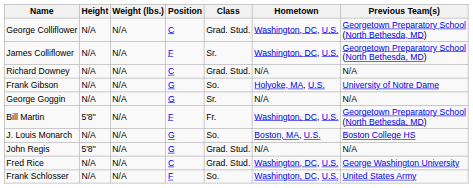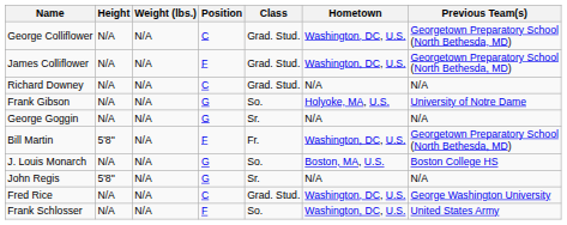 <table class="wikitable" style="font-size: 90%">
 <tr>
 <th>Name</th>
 <th>Height</th>
 <th>Weight (lbs.)</th>
 <th>Position</th>
 <th>Class</th>
 <th>Hometown</th>
 <th>Previous Team(s)</th>
 </tr>
 <tr>
 <td>George Colliflower</td>
 <td>N/A</td>
 <td>N/A</td>
 <td><a href='#'>C</a></td>
 <td>Grad. Stud.</td>
 <td><a href='#'>Washington, DC</a>, <a href='#'>U.S.</a></td>
 <td><a href='#'>Georgetown Preparatory School</a><br>(<a href='#'>North Bethesda, MD</a>)</td>
 </tr>
 <tr>
 <td>James Colliflower</td>
 <td>N/A</td>
 <td>N/A</td>
 <td><a href='#'>F</a></td>
-<td>Sr.</td>
+<td>Grad. Stud.</td>
 <td><a href='#'>Washington, DC</a>, <a href='#'>U.S.</a></td>
 <td><a href='#'>Georgetown Preparatory School</a><br>(<a href='#'>North Bethesda, MD</a>)</td>
 </tr>
 <tr>
 <td>Richard Downey</td>
 <td>N/A</td>
 <td>N/A</td>
 <td><a href='#'>C</a></td>
 <td>Grad. Stud.</td>
 <td>N/A</td>
 <td>N/A</td>
 </tr>
 <tr>
 <td>Frank Gibson</td>
 <td>N/A</td>
 <td>N/A</td>
 <td><a href='#'>G</a></td>
 <td>So.</td>
 <td><a href='#'>Holyoke, MA</a>, <a href='#'>U.S.</a></td>
 <td><a href='#'>University of Notre Dame</a></td>
 </tr>
 <tr>
 <td>George Goggin</td>
 <td>N/A</td>
 <td>N/A</td>
 <td><a href='#'>G</a></td>
 <td>Sr.</td>
 <td>N/A</td>
 <td>N/A</td>
 </tr>
 <tr>
 <td>Bill Martin</td>
 <td>5'8"</td>
 <td>N/A</td>
 <td><a href='#'>F</a></td>
 <td>Fr.</td>
 <td><a href='#'>Washington, DC</a>, <a href='#'>U.S.</a></td>
 <td><a href='#'>Georgetown Preparatory School</a><br>(<a href='#'>North Bethesda, MD</a>)</td>
 </tr>
 <tr>
 <td>J. Louis Monarch</td>
 <td>N/A</td>
 <td>N/A</td>
 <td><a href='#'>G</a></td>
 <td>So.</td>
 <td><a href='#'>Boston, MA</a>, <a href='#'>U.S.</a></td>
 <td><a href='#'>Boston College HS</a></td>
 </tr>
 <tr>
 <td>John Regis</td>
 <td>5'8"</td>
 <td>N/A</td>
 <td><a href='#'>G</a></td>
-<td>Grad. Stud.</td>
+<td>Sr.</td>
 <td>N/A</td>
 <td>N/A</td>
 </tr>
 <tr>
 <td>Fred Rice</td>
 <td>N/A</td>
 <td>N/A</td>
 <td><a href='#'>C</a></td>
 <td>Grad. Stud.</td>
 <td><a href='#'>Washington, DC</a>, <a href='#'>U.S.</a></td>
 <td><a href='#'>George Washington University</a></td>
 </tr>
 <tr>
 <td>Frank Schlosser</td>
 <td>N/A</td>
 <td>N/A</td>
 <td><a href='#'>F</a></td>
 <td>So.</td>
 <td><a href='#'>Washington, DC</a>, <a href='#'>U.S.</a></td>
 <td><a href='#'>United States Army</a></td>
 </tr>
 </table>
